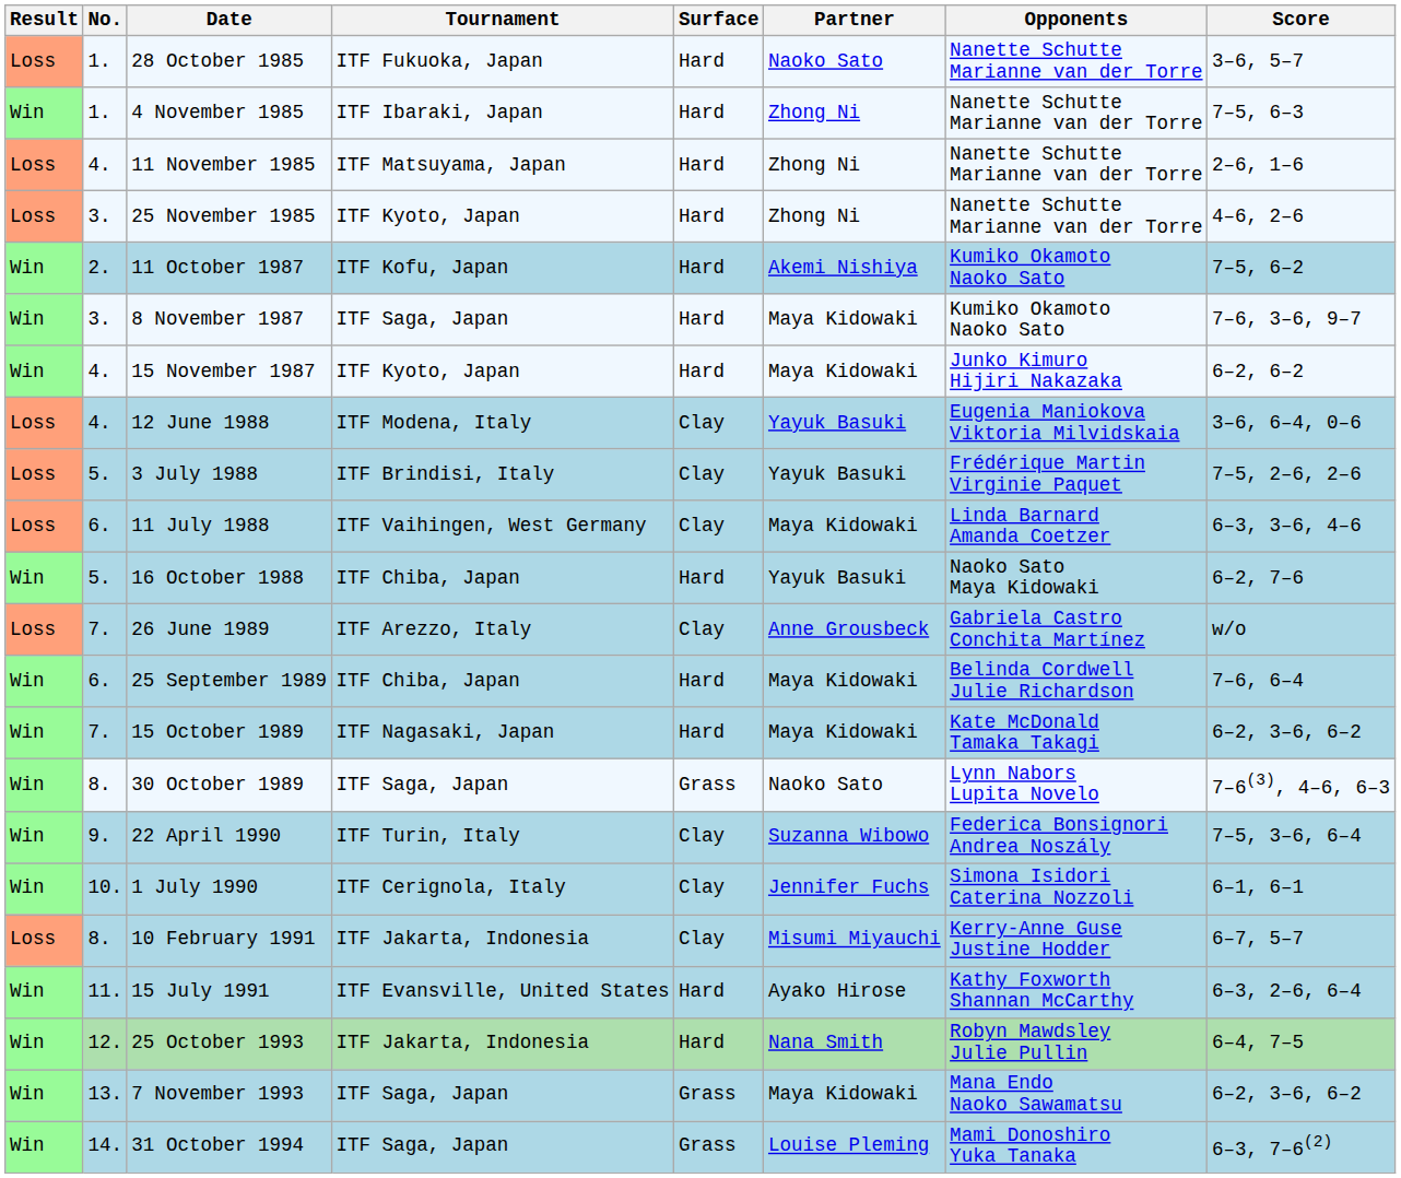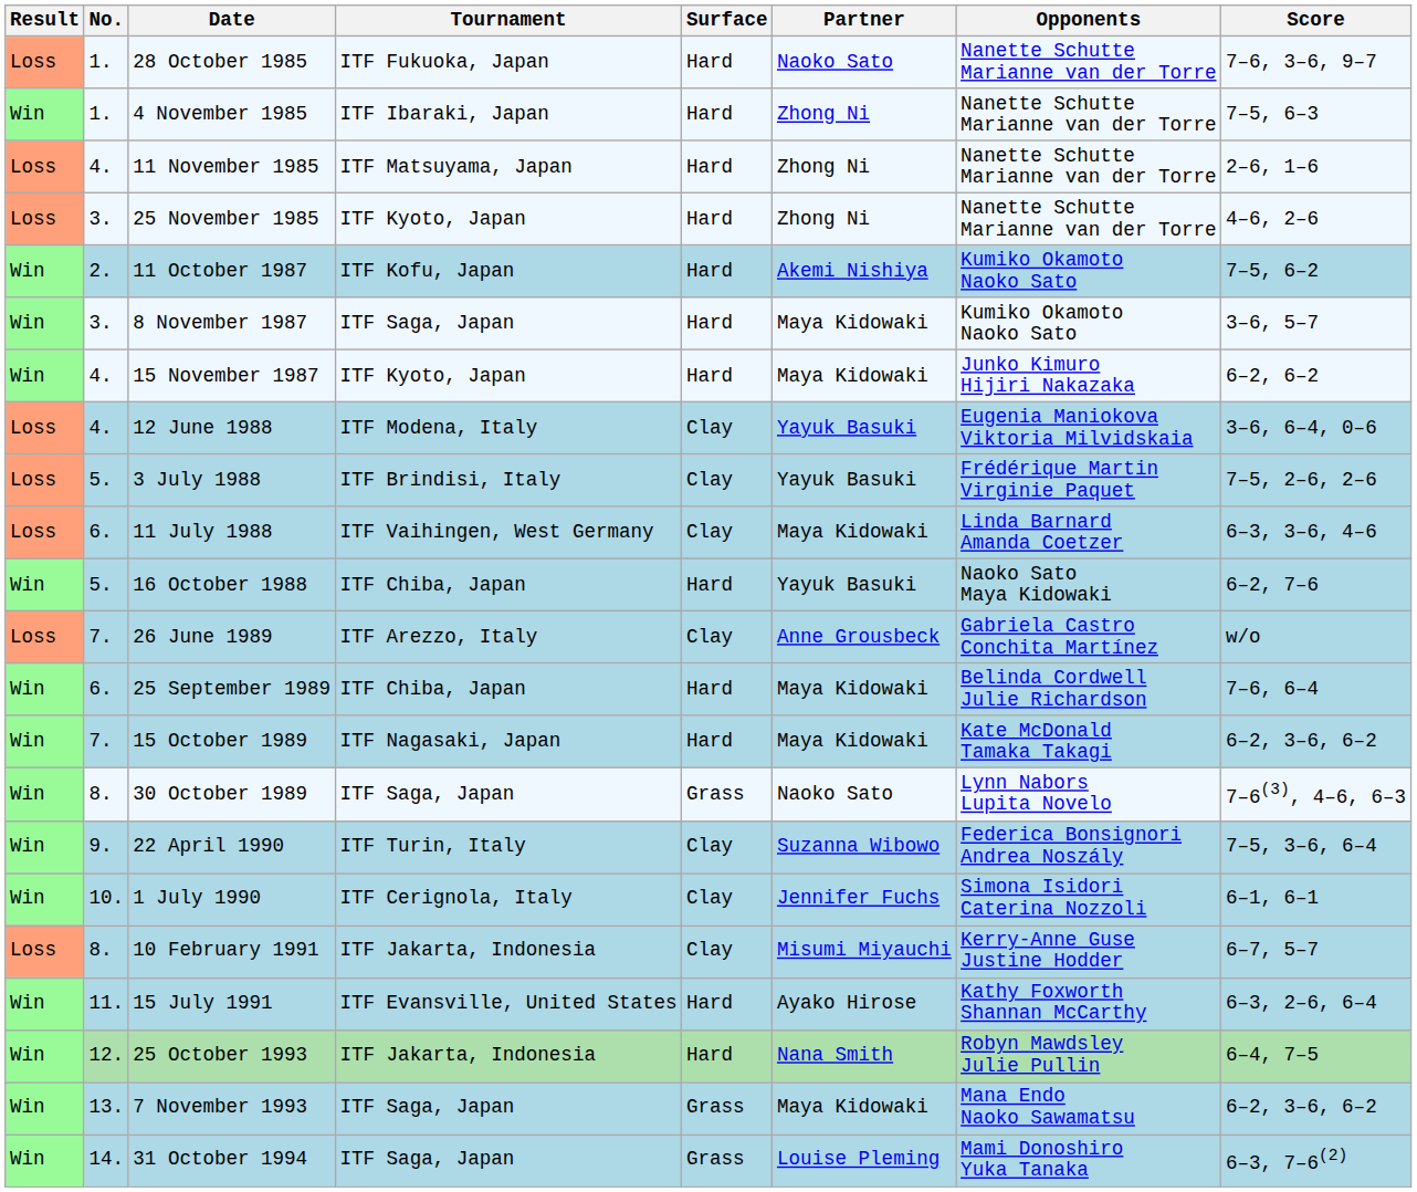 <table class="sortable wikitable" style=font-size:97%>
 <tr>
 <th>Result</th>
 <th>No.</th>
 <th>Date</th>
 <th>Tournament</th>
 <th>Surface</th>
 <th>Partner</th>
 <th>Opponents</th>
 <th class="unsortable">Score</th>
 </tr>
 <tr style="background:#f0f8ff;">
 <td style="background:#ffa07a;">Loss</td>
 <td>1.</td>
 <td>28 October  1985</td>
 <td>ITF Fukuoka, Japan</td>
 <td>Hard</td>
 <td> <a href='#'>Naoko Sato</a></td>
 <td> <a href='#'>Nanette Schutte</a> <br>  <a href='#'>Marianne van der Torre</a></td>
-<td>3–6, 5–7</td>
+<td>7–6, 3–6, 9–7</td>
 </tr>
 <tr style="background:#f0f8ff;">
 <td style="background:#98fb98;">Win</td>
 <td>1.</td>
 <td>4 November 1985</td>
 <td>ITF Ibaraki, Japan</td>
 <td>Hard</td>
 <td> <a href='#'>Zhong Ni</a></td>
 <td> Nanette Schutte <br>  Marianne van der Torre</td>
 <td>7–5, 6–3</td>
 </tr>
 <tr style="background:#f0f8ff;">
 <td style="background:#ffa07a;">Loss</td>
 <td>4.</td>
 <td>11 November 1985</td>
 <td>ITF Matsuyama, Japan</td>
 <td>Hard</td>
 <td> Zhong Ni</td>
 <td> Nanette Schutte <br>  Marianne van der Torre</td>
 <td>2–6, 1–6</td>
 </tr>
 <tr style="background:#f0f8ff;">
 <td style="background:#ffa07a;">Loss</td>
 <td>3.</td>
 <td>25 November 1985</td>
 <td>ITF Kyoto, Japan</td>
 <td>Hard</td>
 <td> Zhong Ni</td>
 <td> Nanette Schutte <br>  Marianne van der Torre</td>
 <td>4–6, 2–6</td>
 </tr>
 <tr style="background:lightblue;">
 <td style="background:#98fb98;">Win</td>
 <td>2.</td>
 <td>11 October 1987</td>
 <td>ITF Kofu, Japan</td>
 <td>Hard</td>
 <td> <a href='#'>Akemi Nishiya</a></td>
 <td> <a href='#'>Kumiko Okamoto</a> <br>  <a href='#'>Naoko Sato</a></td>
 <td>7–5, 6–2</td>
 </tr>
 <tr style="background:#f0f8ff;">
 <td style="background:#98fb98;">Win</td>
 <td>3.</td>
 <td>8 November 1987</td>
 <td>ITF Saga, Japan</td>
 <td>Hard</td>
 <td> Maya Kidowaki</td>
 <td> Kumiko Okamoto <br>  Naoko Sato</td>
-<td>7–6, 3–6, 9–7</td>
+<td>3–6, 5–7</td>
 </tr>
 <tr style="background:#f0f8ff;">
 <td style="background:#98fb98;">Win</td>
 <td>4.</td>
 <td>15 November 1987</td>
 <td>ITF Kyoto, Japan</td>
 <td>Hard</td>
 <td> Maya Kidowaki</td>
 <td> <a href='#'>Junko Kimuro</a> <br>  <a href='#'>Hijiri Nakazaka</a></td>
 <td>6–2, 6–2</td>
 </tr>
 <tr style="background:lightblue;">
 <td style="background:#ffa07a;">Loss</td>
 <td>4.</td>
 <td>12 June 1988</td>
 <td>ITF Modena, Italy</td>
 <td>Clay</td>
 <td> <a href='#'>Yayuk Basuki</a></td>
 <td> <a href='#'>Eugenia Maniokova</a> <br>  <a href='#'>Viktoria Milvidskaia</a></td>
 <td>3–6, 6–4, 0–6</td>
 </tr>
 <tr style="background:lightblue;">
 <td style="background:#ffa07a;">Loss</td>
 <td>5.</td>
 <td>3 July 1988</td>
 <td>ITF Brindisi, Italy</td>
 <td>Clay</td>
 <td> Yayuk Basuki</td>
 <td> <a href='#'>Frédérique Martin</a> <br>  <a href='#'>Virginie Paquet</a></td>
 <td>7–5, 2–6, 2–6</td>
 </tr>
 <tr style="background:lightblue;">
 <td style="background:#ffa07a;">Loss</td>
 <td>6.</td>
 <td>11 July 1988</td>
 <td>ITF Vaihingen, West Germany</td>
 <td>Clay</td>
 <td> Maya Kidowaki</td>
 <td> <a href='#'>Linda Barnard</a> <br>  <a href='#'>Amanda Coetzer</a></td>
 <td>6–3, 3–6, 4–6</td>
 </tr>
 <tr style="background:lightblue;">
 <td style="background:#98fb98;">Win</td>
 <td>5.</td>
 <td>16 October 1988</td>
 <td>ITF Chiba, Japan</td>
 <td>Hard</td>
 <td> Yayuk Basuki</td>
 <td> Naoko Sato <br>  Maya Kidowaki</td>
 <td>6–2, 7–6</td>
 </tr>
 <tr bgcolor="lightblue">
 <td style="background:#ffa07a;">Loss</td>
 <td>7.</td>
 <td>26 June 1989</td>
 <td>ITF Arezzo, Italy</td>
 <td>Clay</td>
 <td> <a href='#'>Anne Grousbeck</a></td>
 <td> <a href='#'>Gabriela Castro</a> <br>  <a href='#'>Conchita Martínez</a></td>
 <td>w/o</td>
 </tr>
 <tr style="background:lightblue;">
 <td style="background:#98fb98;">Win</td>
 <td>6.</td>
 <td>25 September 1989</td>
 <td>ITF Chiba, Japan</td>
 <td>Hard</td>
 <td> Maya Kidowaki</td>
 <td> <a href='#'>Belinda Cordwell</a> <br>  <a href='#'>Julie Richardson</a></td>
 <td>7–6, 6–4</td>
 </tr>
 <tr style="background:lightblue;">
 <td style="background:#98fb98;">Win</td>
 <td>7.</td>
 <td>15 October 1989</td>
 <td>ITF Nagasaki, Japan</td>
 <td>Hard</td>
 <td> Maya Kidowaki</td>
 <td> <a href='#'>Kate McDonald</a> <br>  <a href='#'>Tamaka Takagi</a></td>
 <td>6–2, 3–6, 6–2</td>
 </tr>
 <tr style="background:#f0f8ff;">
 <td style="background:#98fb98;">Win</td>
 <td>8.</td>
 <td>30 October 1989</td>
 <td>ITF Saga, Japan</td>
 <td>Grass</td>
 <td> Naoko Sato</td>
 <td> <a href='#'>Lynn Nabors</a> <br>  <a href='#'>Lupita Novelo</a></td>
 <td>7–6<sup>(3)</sup>, 4–6, 6–3</td>
 </tr>
 <tr style="background:lightblue;">
 <td style="background:#98fb98;">Win</td>
 <td>9.</td>
 <td>22 April 1990</td>
 <td>ITF Turin, Italy</td>
 <td>Clay</td>
 <td> <a href='#'>Suzanna Wibowo</a></td>
 <td> <a href='#'>Federica Bonsignori</a> <br>  <a href='#'>Andrea Noszály</a></td>
 <td>7–5, 3–6, 6–4</td>
 </tr>
 <tr style="background:lightblue;">
 <td style="background:#98fb98;">Win</td>
 <td>10.</td>
 <td>1 July 1990</td>
 <td>ITF Cerignola, Italy</td>
 <td>Clay</td>
 <td> <a href='#'>Jennifer Fuchs</a></td>
 <td> <a href='#'>Simona Isidori</a> <br>  <a href='#'>Caterina Nozzoli</a></td>
 <td>6–1, 6–1</td>
 </tr>
 <tr style="background:lightblue;">
 <td style="background:#ffa07a;">Loss</td>
 <td>8.</td>
 <td>10 February 1991</td>
 <td>ITF Jakarta, Indonesia</td>
 <td>Clay</td>
 <td> <a href='#'>Misumi Miyauchi</a></td>
 <td> <a href='#'>Kerry-Anne Guse</a> <br>  <a href='#'>Justine Hodder</a></td>
 <td>6–7, 5–7</td>
 </tr>
 <tr style="background:lightblue;">
 <td style="background:#98fb98;">Win</td>
 <td>11.</td>
 <td>15 July 1991</td>
 <td>ITF Evansville, United States</td>
 <td>Hard</td>
 <td> Ayako Hirose</td>
 <td> <a href='#'>Kathy Foxworth</a> <br>  <a href='#'>Shannan McCarthy</a></td>
 <td>6–3, 2–6, 6–4</td>
 </tr>
 <tr style="background:#addfad;">
 <td style="background:#98fb98;">Win</td>
 <td>12.</td>
 <td>25 October 1993</td>
 <td>ITF Jakarta, Indonesia</td>
 <td>Hard</td>
 <td> <a href='#'>Nana Smith</a></td>
 <td> <a href='#'>Robyn Mawdsley</a> <br>  <a href='#'>Julie Pullin</a></td>
 <td>6–4, 7–5</td>
 </tr>
 <tr style="background:lightblue;">
 <td style="background:#98fb98;">Win</td>
 <td>13.</td>
 <td>7 November 1993</td>
 <td>ITF Saga, Japan</td>
 <td>Grass</td>
 <td> Maya Kidowaki</td>
 <td> <a href='#'>Mana Endo</a> <br>  <a href='#'>Naoko Sawamatsu</a></td>
 <td>6–2, 3–6, 6–2</td>
 </tr>
 <tr style="background:lightblue;">
 <td style="background:#98fb98;">Win</td>
 <td>14.</td>
 <td>31 October 1994</td>
 <td>ITF Saga, Japan</td>
 <td>Grass</td>
 <td> <a href='#'>Louise Pleming</a></td>
 <td> <a href='#'>Mami Donoshiro</a> <br>  <a href='#'>Yuka Tanaka</a></td>
 <td>6–3, 7–6<sup>(2)</sup></td>
 </tr>
 </table>
